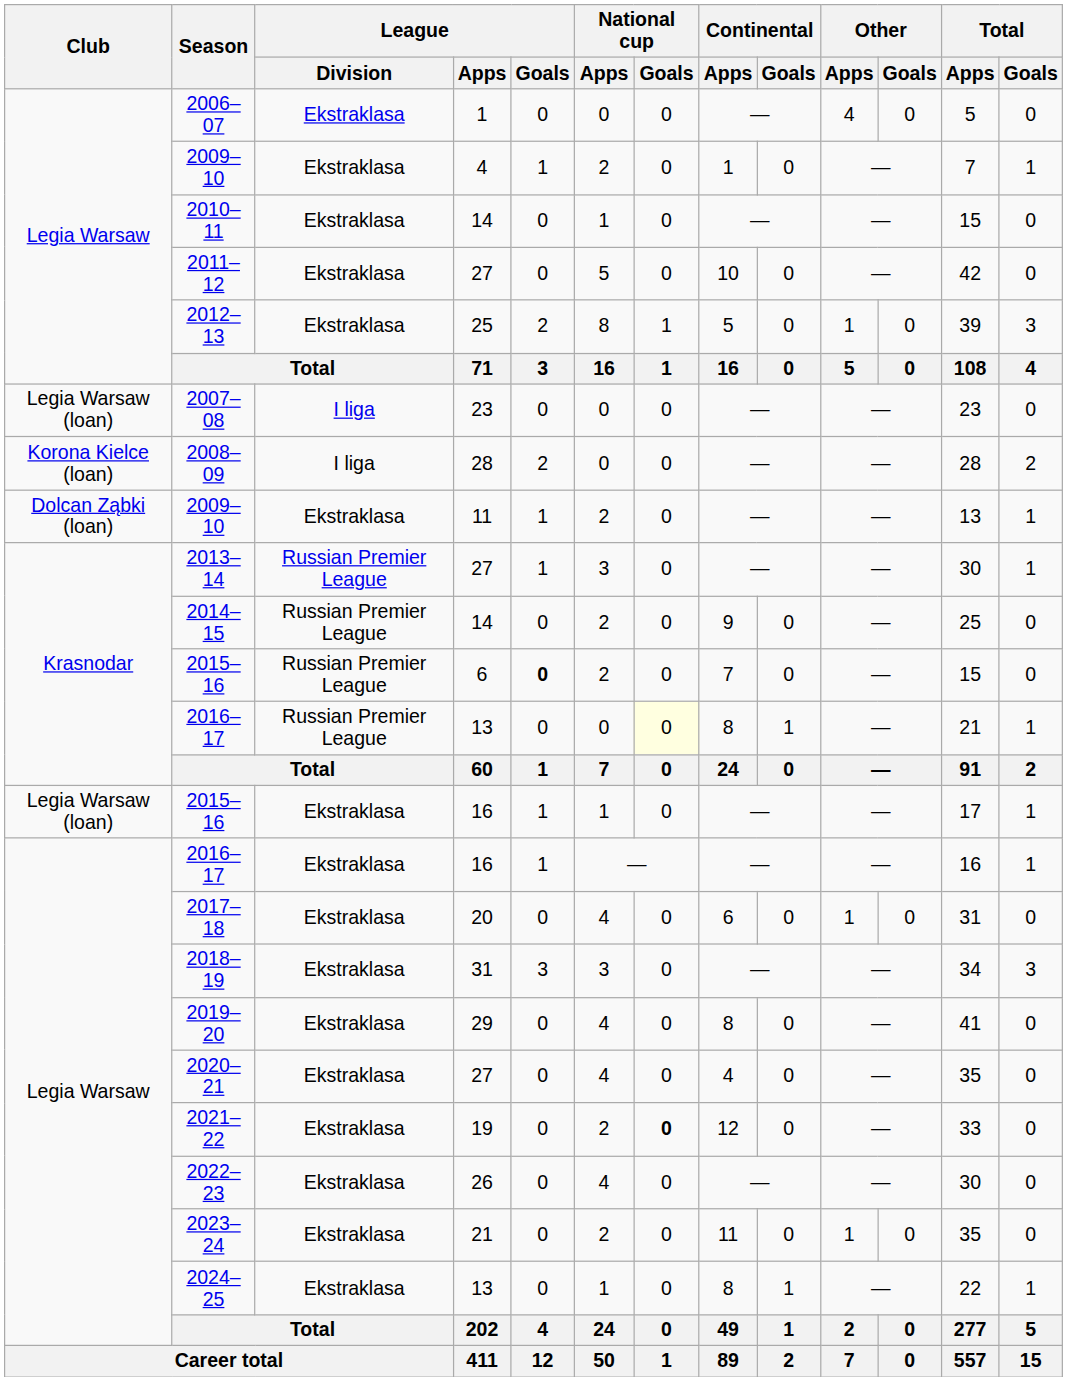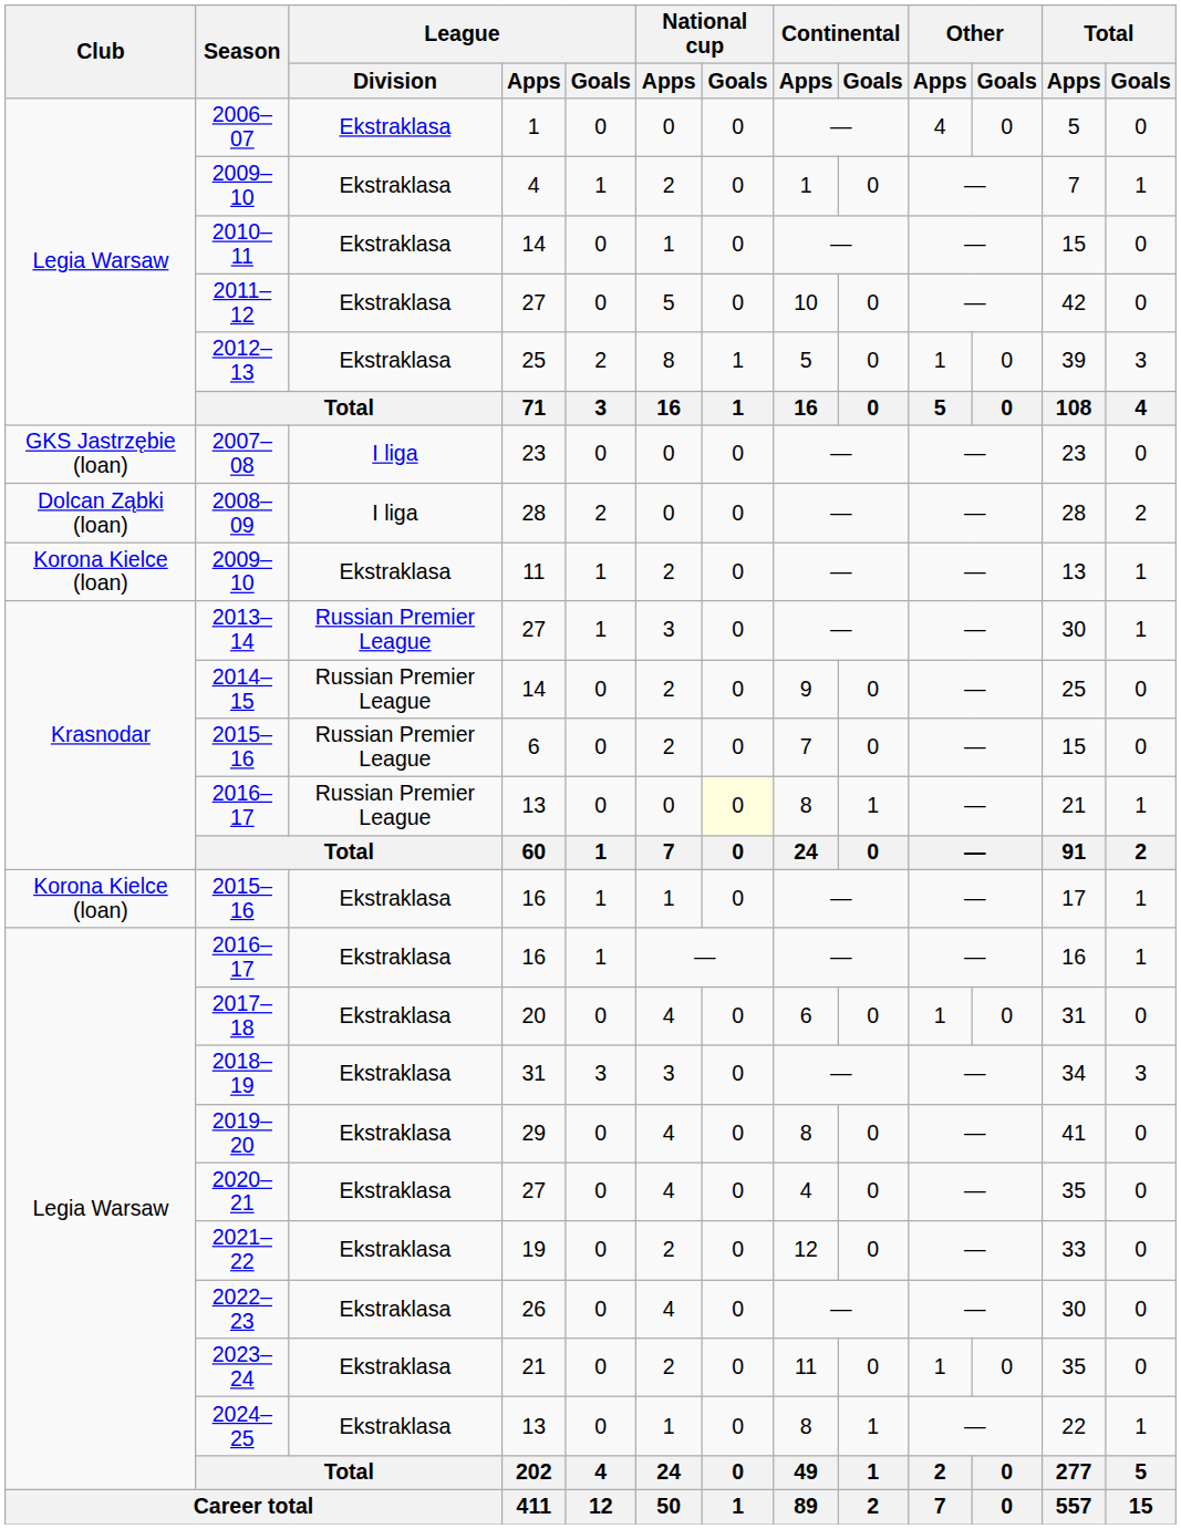 <table class="wikitable" style="text-align:center">
 <tr>
 <th rowspan="2">Club</th>
 <th rowspan="2">Season</th>
 <th colspan="3">League</th>
 <th colspan="2">National cup</th>
 <th colspan="2">Continental</th>
 <th colspan="2">Other</th>
 <th colspan="2">Total</th>
 </tr>
 <tr>
 <th>Division</th>
 <th>Apps</th>
 <th>Goals</th>
 <th>Apps</th>
 <th>Goals</th>
 <th>Apps</th>
 <th>Goals</th>
 <th>Apps</th>
 <th>Goals</th>
 <th>Apps</th>
 <th>Goals</th>
 </tr>
 <tr>
 <td rowspan="6"><a href='#'>Legia Warsaw</a></td>
 <td><a href='#'>2006–07</a></td>
 <td><a href='#'>Ekstraklasa</a></td>
 <td>1</td>
 <td>0</td>
 <td>0</td>
 <td>0</td>
 <td colspan="2">—</td>
 <td>4</td>
 <td>0</td>
 <td>5</td>
 <td>0</td>
 </tr>
 <tr>
 <td><a href='#'>2009–10</a></td>
 <td>Ekstraklasa</td>
 <td>4</td>
 <td>1</td>
 <td>2</td>
 <td>0</td>
 <td>1</td>
 <td>0</td>
 <td colspan="2">—</td>
 <td>7</td>
 <td>1</td>
 </tr>
 <tr>
 <td><a href='#'>2010–11</a></td>
 <td>Ekstraklasa</td>
 <td>14</td>
 <td>0</td>
 <td>1</td>
 <td>0</td>
 <td colspan="2">—</td>
 <td colspan="2">—</td>
 <td>15</td>
 <td>0</td>
 </tr>
 <tr>
 <td><a href='#'>2011–12</a></td>
 <td>Ekstraklasa</td>
 <td>27</td>
 <td>0</td>
 <td>5</td>
 <td>0</td>
 <td>10</td>
 <td>0</td>
 <td colspan="2">—</td>
 <td>42</td>
 <td>0</td>
 </tr>
 <tr>
 <td><a href='#'>2012–13</a></td>
 <td>Ekstraklasa</td>
 <td>25</td>
 <td>2</td>
 <td>8</td>
 <td>1</td>
 <td>5</td>
 <td>0</td>
 <td>1</td>
 <td>0</td>
 <td>39</td>
 <td>3</td>
 </tr>
 <tr>
 <th colspan="2">Total</th>
 <th>71</th>
 <th>3</th>
 <th>16</th>
 <th>1</th>
 <th>16</th>
 <th>0</th>
 <th>5</th>
 <th>0</th>
 <th>108</th>
 <th>4</th>
 </tr>
 <tr>
-<td>Legia Warsaw (loan)</td>
+<td><a href='#'>GKS Jastrzębie</a> (loan)</td>
 <td><a href='#'>2007–08</a></td>
 <td><a href='#'>I liga</a></td>
 <td>23</td>
 <td>0</td>
 <td>0</td>
 <td>0</td>
 <td colspan="2">—</td>
 <td colspan="2">—</td>
 <td>23</td>
 <td>0</td>
 </tr>
 <tr>
-<td><a href='#'>Korona Kielce</a> (loan)</td>
+<td><a href='#'>Dolcan Ząbki</a> (loan)</td>
 <td><a href='#'>2008–09</a></td>
 <td>I liga</td>
 <td>28</td>
 <td>2</td>
 <td>0</td>
 <td>0</td>
 <td colspan="2">—</td>
 <td colspan="2">—</td>
 <td>28</td>
 <td>2</td>
 </tr>
 <tr>
-<td><a href='#'>Dolcan Ząbki</a> (loan)</td>
+<td><a href='#'>Korona Kielce</a> (loan)</td>
 <td><a href='#'>2009–10</a></td>
 <td>Ekstraklasa</td>
 <td>11</td>
 <td>1</td>
 <td>2</td>
 <td>0</td>
 <td colspan="2">—</td>
 <td colspan="2">—</td>
 <td>13</td>
 <td>1</td>
 </tr>
 <tr>
 <td rowspan="5"><a href='#'>Krasnodar</a></td>
 <td><a href='#'>2013–14</a></td>
 <td><a href='#'>Russian Premier League</a></td>
 <td>27</td>
 <td>1</td>
 <td>3</td>
 <td>0</td>
 <td colspan="2">—</td>
 <td colspan="2">—</td>
 <td>30</td>
 <td>1</td>
 </tr>
 <tr>
 <td><a href='#'>2014–15</a></td>
 <td>Russian Premier League</td>
 <td>14</td>
 <td>0</td>
 <td>2</td>
 <td>0</td>
 <td>9</td>
 <td>0</td>
 <td colspan="2">—</td>
 <td>25</td>
 <td>0</td>
 </tr>
 <tr>
 <td><a href='#'>2015–16</a></td>
 <td>Russian Premier League</td>
 <td>6</td>
-<td><strong>0</strong></td>
+<td>0</td>
 <td>2</td>
 <td>0</td>
 <td>7</td>
 <td>0</td>
 <td colspan="2">—</td>
 <td>15</td>
 <td>0</td>
 </tr>
 <tr>
 <td><a href='#'>2016–17</a></td>
 <td>Russian Premier League</td>
 <td>13</td>
 <td>0</td>
 <td>0</td>
 <td style="background: lightyellow;">0</td>
 <td>8</td>
 <td>1</td>
 <td colspan="2">—</td>
 <td>21</td>
 <td>1</td>
 </tr>
 <tr>
 <th colspan="2">Total</th>
 <th>60</th>
 <th>1</th>
 <th>7</th>
 <th>0</th>
 <th>24</th>
 <th>0</th>
 <th colspan="2">—</th>
 <th>91</th>
 <th>2</th>
 </tr>
 <tr>
-<td>Legia Warsaw (loan)</td>
+<td><a href='#'>Korona Kielce</a> (loan)</td>
 <td><a href='#'>2015–16</a></td>
 <td>Ekstraklasa</td>
 <td>16</td>
 <td>1</td>
 <td>1</td>
 <td>0</td>
 <td colspan="2">—</td>
 <td colspan="2">—</td>
 <td>17</td>
 <td>1</td>
 </tr>
 <tr>
 <td rowspan="10">Legia Warsaw</td>
 <td><a href='#'>2016–17</a></td>
 <td>Ekstraklasa</td>
 <td>16</td>
 <td>1</td>
 <td colspan="2">—</td>
 <td colspan="2">—</td>
 <td colspan="2">—</td>
 <td>16</td>
 <td>1</td>
 </tr>
 <tr>
 <td><a href='#'>2017–18</a></td>
 <td>Ekstraklasa</td>
 <td>20</td>
 <td>0</td>
 <td>4</td>
 <td>0</td>
 <td>6</td>
 <td>0</td>
 <td>1</td>
 <td>0</td>
 <td>31</td>
 <td>0</td>
 </tr>
 <tr>
 <td><a href='#'>2018–19</a></td>
 <td>Ekstraklasa</td>
 <td>31</td>
 <td>3</td>
 <td>3</td>
 <td>0</td>
 <td colspan="2">—</td>
 <td colspan="2">—</td>
 <td>34</td>
 <td>3</td>
 </tr>
 <tr>
 <td><a href='#'>2019–20</a></td>
 <td>Ekstraklasa</td>
 <td>29</td>
 <td>0</td>
 <td>4</td>
 <td>0</td>
 <td>8</td>
 <td>0</td>
 <td colspan="2">—</td>
 <td>41</td>
 <td>0</td>
 </tr>
 <tr>
 <td><a href='#'>2020–21</a></td>
 <td>Ekstraklasa</td>
 <td>27</td>
 <td>0</td>
 <td>4</td>
 <td>0</td>
 <td>4</td>
 <td>0</td>
 <td colspan="2">—</td>
 <td>35</td>
 <td>0</td>
 </tr>
 <tr>
 <td><a href='#'>2021–22</a></td>
 <td>Ekstraklasa</td>
 <td>19</td>
 <td>0</td>
 <td>2</td>
-<td><strong>0</strong></td>
+<td>0</td>
 <td>12</td>
 <td>0</td>
 <td colspan="2">—</td>
 <td>33</td>
 <td>0</td>
 </tr>
 <tr>
 <td><a href='#'>2022–23</a></td>
 <td>Ekstraklasa</td>
 <td>26</td>
 <td>0</td>
 <td>4</td>
 <td>0</td>
 <td colspan="2">—</td>
 <td colspan="2">—</td>
 <td>30</td>
 <td>0</td>
 </tr>
 <tr>
 <td><a href='#'>2023–24</a></td>
 <td>Ekstraklasa</td>
 <td>21</td>
 <td>0</td>
 <td>2</td>
 <td>0</td>
 <td>11</td>
 <td>0</td>
 <td>1</td>
 <td>0</td>
 <td>35</td>
 <td>0</td>
 </tr>
 <tr>
 <td><a href='#'>2024–25</a></td>
 <td>Ekstraklasa</td>
 <td>13</td>
 <td>0</td>
 <td>1</td>
 <td>0</td>
 <td>8</td>
 <td>1</td>
 <td colspan="2">—</td>
 <td>22</td>
 <td>1</td>
 </tr>
 <tr>
 <th colspan="2">Total</th>
 <th>202</th>
 <th>4</th>
 <th>24</th>
 <th>0</th>
 <th>49</th>
 <th>1</th>
 <th>2</th>
 <th>0</th>
 <th>277</th>
 <th>5</th>
 </tr>
 <tr>
 <th colspan="3">Career total</th>
 <th>411</th>
 <th>12</th>
 <th>50</th>
 <th>1</th>
 <th>89</th>
 <th>2</th>
 <th>7</th>
 <th>0</th>
 <th>557</th>
 <th>15</th>
 </tr>
 </table>
